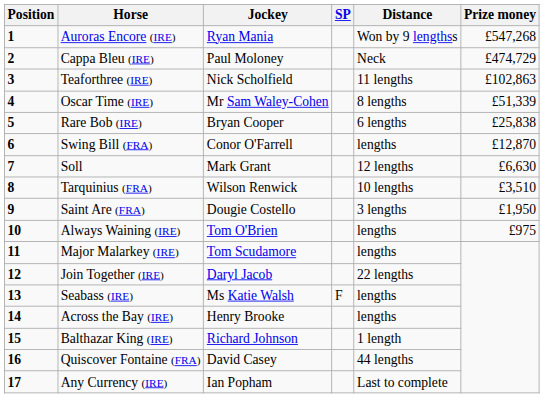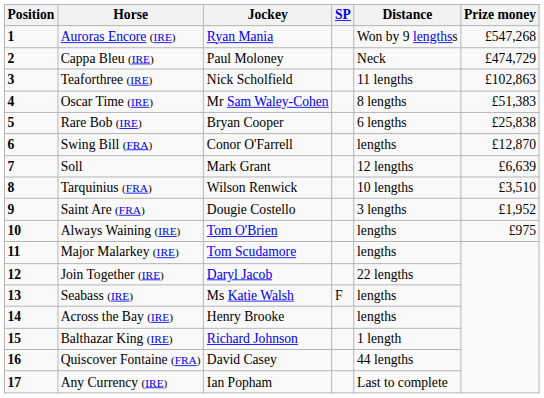 <table class="wikitable sortable">
 <tr>
 <th>Position</th>
 <th>Horse</th>
 <th>Jockey</th>
 <th><a href='#'>SP</a></th>
 <th>Distance</th>
 <th>Prize money</th>
 </tr>
 <tr>
 <td><strong>1</strong></td>
 <td><a href='#'>Auroras Encore</a> <small>(<a href='#'>IRE</a>)</small></td>
 <td><a href='#'>Ryan Mania</a></td>
 <td></td>
 <td>Won by 9 <a href='#'>lengths</a>s</td>
 <td align=right>£547,268</td>
 </tr>
 <tr>
 <td><strong>2</strong></td>
 <td>Cappa Bleu <small>(<a href='#'>IRE</a>)</small></td>
 <td>Paul Moloney</td>
 <td></td>
 <td>Neck</td>
 <td align=right>£474,729</td>
 </tr>
 <tr>
 <td><strong>3</strong></td>
 <td>Teaforthree <small>(<a href='#'>IRE</a>)</small></td>
 <td>Nick Scholfield</td>
 <td></td>
 <td>11 lengths</td>
 <td align=right>£102,863</td>
 </tr>
 <tr>
 <td><strong>4</strong></td>
 <td>Oscar Time <small>(<a href='#'>IRE</a>)</small></td>
 <td>Mr <a href='#'>Sam Waley-Cohen</a></td>
 <td></td>
 <td>8 lengths</td>
-<td align=right>£51,339</td>
+<td align=right>£51,383</td>
 </tr>
 <tr>
 <td><strong>5</strong></td>
 <td>Rare Bob <small>(<a href='#'>IRE</a>)</small></td>
 <td>Bryan Cooper</td>
 <td></td>
 <td>6 lengths</td>
 <td align=right>£25,838</td>
 </tr>
 <tr>
 <td><strong>6</strong></td>
 <td>Swing Bill <small>(<a href='#'>FRA</a>)</small></td>
 <td>Conor O'Farrell</td>
 <td></td>
 <td> lengths</td>
 <td align=right>£12,870</td>
 </tr>
 <tr>
 <td><strong>7</strong></td>
 <td>Soll</td>
 <td>Mark Grant</td>
 <td></td>
 <td>12 lengths</td>
-<td align=right>£6,630</td>
+<td align=right>£6,639</td>
 </tr>
 <tr>
 <td><strong>8</strong></td>
 <td>Tarquinius <small>(<a href='#'>FRA</a>)</small></td>
 <td>Wilson Renwick</td>
 <td></td>
 <td>10 lengths</td>
 <td align=right>£3,510</td>
 </tr>
 <tr>
 <td><strong>9</strong></td>
 <td>Saint Are <small>(<a href='#'>FRA</a>)</small></td>
 <td>Dougie Costello</td>
 <td></td>
 <td>3 lengths</td>
-<td align=right>£1,950</td>
+<td align=right>£1,952</td>
 </tr>
 <tr>
 <td><strong>10</strong></td>
 <td>Always Waining <small>(<a href='#'>IRE</a>)</small></td>
 <td><a href='#'>Tom O'Brien</a></td>
 <td></td>
 <td> lengths</td>
 <td align=right>£975</td>
 </tr>
 <tr>
 <td><strong>11</strong></td>
 <td>Major Malarkey <small>(<a href='#'>IRE</a>)</small></td>
 <td><a href='#'>Tom Scudamore</a></td>
 <td></td>
 <td> lengths</td>
 </tr>
 <tr>
 <td><strong>12</strong></td>
 <td>Join Together <small>(<a href='#'>IRE</a>)</small></td>
 <td><a href='#'>Daryl Jacob</a></td>
 <td></td>
 <td>22 lengths</td>
 </tr>
 <tr>
 <td><strong>13</strong></td>
 <td>Seabass <small>(<a href='#'>IRE</a>)</small></td>
 <td>Ms <a href='#'>Katie Walsh</a></td>
 <td> F</td>
 <td> lengths</td>
 </tr>
 <tr>
 <td><strong>14</strong></td>
 <td>Across the Bay <small>(<a href='#'>IRE</a>)</small></td>
 <td>Henry Brooke</td>
 <td></td>
 <td> lengths</td>
 </tr>
 <tr>
 <td><strong>15</strong></td>
 <td>Balthazar King <small>(<a href='#'>IRE</a>)</small></td>
 <td><a href='#'>Richard Johnson</a></td>
 <td></td>
 <td>1 length</td>
 </tr>
 <tr>
 <td><strong>16</strong></td>
 <td>Quiscover Fontaine <small>(<a href='#'>FRA</a>)</small></td>
 <td>David Casey</td>
 <td></td>
 <td>44 lengths</td>
 </tr>
 <tr>
 <td><strong>17</strong></td>
 <td>Any Currency <small>(<a href='#'>IRE</a>)</small></td>
 <td>Ian Popham</td>
 <td></td>
 <td>Last to complete</td>
 </tr>
 </table>
